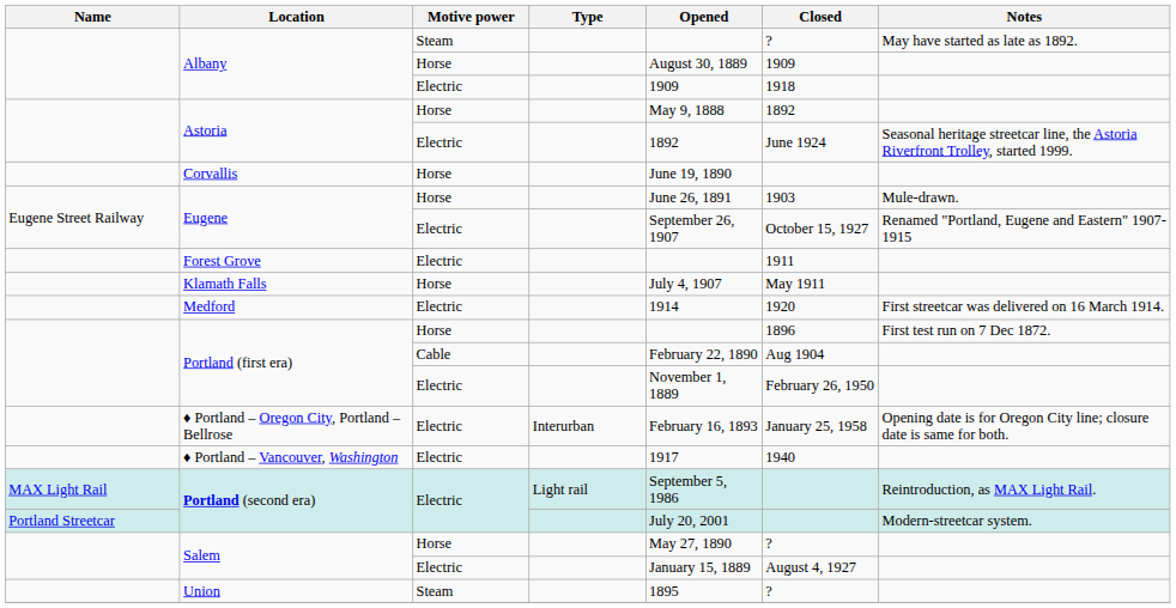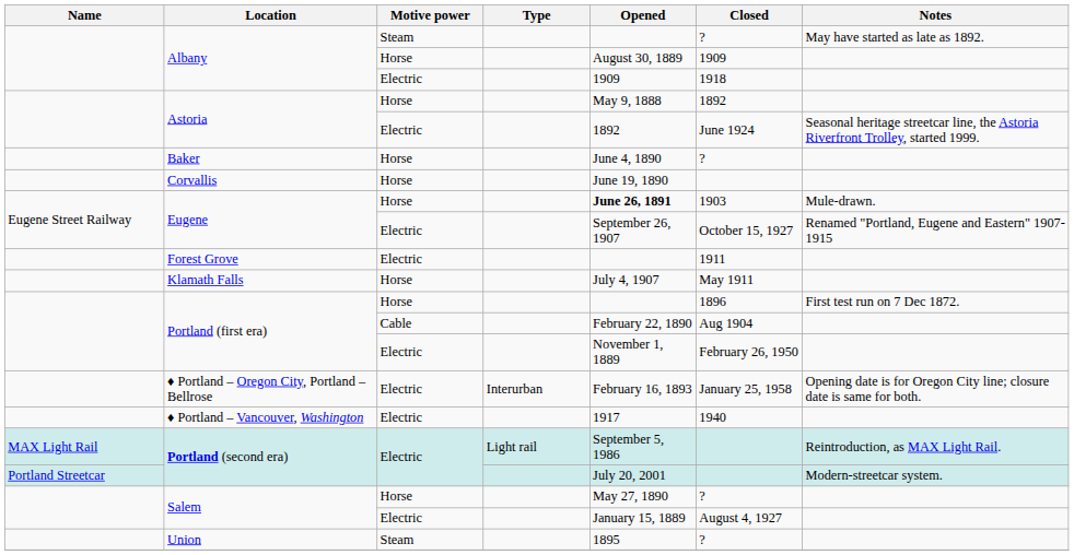 <table class="wikitable sortable" width=100%>
 <tr>
 <th width=15%>Name</th>
 <th width=20%>Location</th>
 <th width=10%>Motive power</th>
 <th width=10%>Type</th>
 <th width=10%>Opened</th>
 <th width=10%>Closed</th>
 <th class="unsortable" width=25%>Notes</th>
 </tr>
 <tr>
 <td rowspan="3"> </td>
 <td rowspan="3"><a href='#'>Albany</a></td>
 <td>Steam</td>
 <td> </td>
 <td></td>
 <td>?</td>
 <td>May have started as late as 1892.</td>
 </tr>
 <tr>
 <td>Horse</td>
 <td> </td>
 <td>August 30, 1889</td>
 <td>1909</td>
 <td> </td>
 </tr>
 <tr>
 <td>Electric</td>
 <td> </td>
 <td>1909</td>
 <td>1918</td>
 <td> </td>
 </tr>
 <tr>
 <td rowspan="2"> </td>
 <td rowspan="2"><a href='#'>Astoria</a></td>
 <td>Horse</td>
 <td> </td>
 <td>May 9, 1888</td>
 <td>1892</td>
 <td> </td>
 </tr>
 <tr>
 <td>Electric</td>
 <td> </td>
 <td>1892</td>
 <td>June 1924</td>
 <td>Seasonal heritage streetcar line, the <a href='#'>Astoria Riverfront Trolley</a>, started 1999.</td>
 </tr>
 <tr>
 <td> </td>
+<td><a href='#'>Baker</a></td>
+<td>Horse</td>
+<td> </td>
+<td>June 4, 1890</td>
+<td>?</td>
+<td> </td>
+</tr>
+<tr>
+<td> </td>
 <td><a href='#'>Corvallis</a></td>
 <td>Horse</td>
 <td> </td>
 <td>June 19, 1890</td>
 <td></td>
 <td> </td>
 </tr>
 <tr>
 <td rowspan="2">Eugene Street Railway</td>
 <td rowspan="2"><a href='#'>Eugene</a></td>
 <td>Horse</td>
 <td> </td>
-<td>June 26, 1891</td>
+<td><strong>June 26, 1891</strong></td>
 <td>1903</td>
 <td>Mule-drawn.</td>
 </tr>
 <tr>
 <td>Electric</td>
 <td> </td>
 <td>September 26, 1907</td>
 <td>October 15, 1927</td>
 <td>Renamed "Portland, Eugene and Eastern" 1907-1915</td>
 </tr>
 <tr>
 <td> </td>
 <td><a href='#'>Forest Grove</a></td>
 <td>Electric</td>
 <td> </td>
 <td></td>
 <td>1911</td>
 <td> </td>
 </tr>
 <tr>
 <td> </td>
 <td><a href='#'>Klamath Falls</a></td>
 <td>Horse</td>
 <td> </td>
 <td>July 4, 1907</td>
 <td>May 1911</td>
 <td> </td>
-</tr>
-<tr>
-<td> </td>
-<td><a href='#'>Medford</a></td>
-<td>Electric</td>
-<td> </td>
-<td>1914</td>
-<td>1920</td>
-<td>First streetcar was delivered on 16 March 1914.</td>
 </tr>
 <tr>
 <td rowspan="3"> </td>
 <td rowspan="3"><a href='#'>Portland</a> (first era)</td>
 <td>Horse</td>
 <td> </td>
 <td></td>
 <td>1896</td>
 <td>First test run on 7 Dec 1872.</td>
 </tr>
 <tr>
 <td>Cable</td>
 <td> </td>
 <td>February 22, 1890</td>
 <td>Aug 1904</td>
 <td> </td>
 </tr>
 <tr>
 <td>Electric</td>
 <td> </td>
 <td>November 1, 1889</td>
 <td>February 26, 1950</td>
 <td> </td>
 </tr>
 <tr>
 <td> </td>
 <td>♦ Portland – <a href='#'>Oregon City</a>, Portland – Bellrose</td>
 <td>Electric</td>
 <td>Interurban</td>
 <td>February 16, 1893</td>
 <td>January 25, 1958</td>
 <td>Opening date is for Oregon City line; closure date is same for both.</td>
 </tr>
 <tr>
 <td> </td>
 <td>♦ Portland – <a href='#'>Vancouver</a>, <em><a href='#'>Washington</a></em></td>
 <td>Electric</td>
 <td> </td>
 <td>1917</td>
 <td>1940</td>
 <td> </td>
 </tr>
 <tr style="background:#CFECEC">
 <td><a href='#'>MAX Light Rail</a></td>
 <td rowspan=2><strong><a href='#'>Portland</a></strong> (second era)</td>
 <td rowspan=2>Electric</td>
 <td>Light rail</td>
 <td>September 5, 1986</td>
 <td> </td>
 <td>Reintroduction, as <a href='#'>MAX Light Rail</a>.</td>
 </tr>
 <tr style="background:#CFECEC">
 <td><a href='#'>Portland Streetcar</a></td>
 <td></td>
 <td>July 20, 2001</td>
 <td> </td>
 <td>Modern-streetcar system.</td>
 </tr>
 <tr>
 <td rowspan="2"> </td>
 <td rowspan="2"><a href='#'>Salem</a></td>
 <td>Horse</td>
 <td> </td>
 <td>May 27, 1890</td>
 <td>?</td>
 <td> </td>
 </tr>
 <tr>
 <td>Electric</td>
 <td> </td>
 <td>January 15, 1889</td>
 <td>August 4, 1927</td>
 <td> </td>
 </tr>
 <tr>
 <td> </td>
 <td><a href='#'>Union</a></td>
 <td>Steam</td>
 <td> </td>
 <td>1895</td>
 <td>?</td>
 <td> </td>
 </tr>
 <tr>
 </tr>
 </table>
